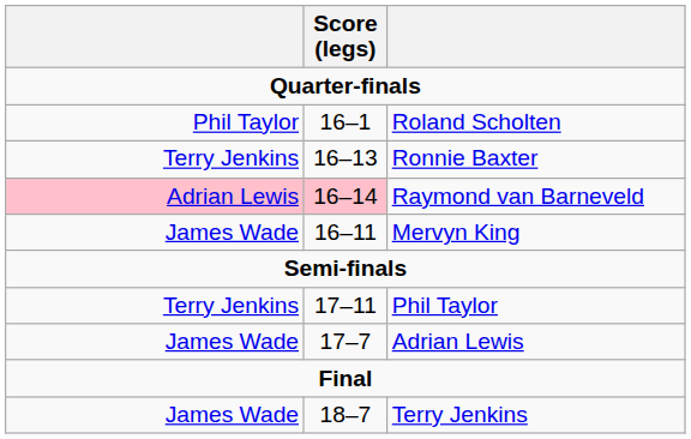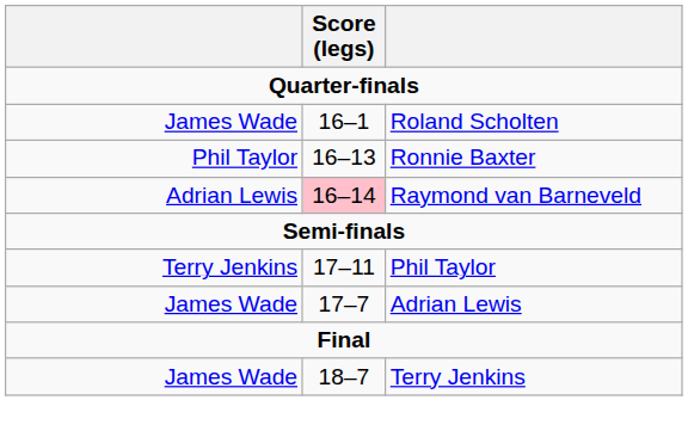 <table class=wikitable style="text-align:center">
 <tr>
 <th width=200></th>
 <th width=50>Score (legs)</th>
 <th width=200></th>
 </tr>
 <tr align=center>
 <td colspan="3"><strong>Quarter-finals</strong></td>
 </tr>
 <tr align=left>
-<td align=right><a href='#'>Phil Taylor</a> </td>
+<td align=right><a href='#'>James Wade</a> </td>
 <td align=center>16–1</td>
 <td> <a href='#'>Roland Scholten</a></td>
 </tr>
 <tr align=left>
-<td align=right><a href='#'>Terry Jenkins</a> </td>
+<td align=right><a href='#'>Phil Taylor</a> </td>
 <td align=center>16–13</td>
 <td> <a href='#'>Ronnie Baxter</a></td>
 </tr>
 <tr align=left>
-<td align=right style="background: pink;"><a href='#'>Adrian Lewis</a> </td>
+<td align=right><a href='#'>Adrian Lewis</a> </td>
 <td align=center style="background: pink;">16–14</td>
 <td> <a href='#'>Raymond van Barneveld</a></td>
-</tr>
-<tr align=left>
-<td align=right><a href='#'>James Wade</a> </td>
-<td align=center>16–11</td>
-<td> <a href='#'>Mervyn King</a></td>
 </tr>
 <tr align=center>
 <td colspan="3"><strong>Semi-finals</strong></td>
 </tr>
 <tr align=left>
 <td align=right><a href='#'>Terry Jenkins</a> </td>
 <td align=center>17–11</td>
 <td> <a href='#'>Phil Taylor</a></td>
 </tr>
 <tr align=left>
 <td align=right><a href='#'>James Wade</a> </td>
 <td align=center>17–7</td>
 <td> <a href='#'>Adrian Lewis</a></td>
 </tr>
 <tr align=center>
 <td colspan="3"><strong>Final</strong></td>
 </tr>
 <tr align=left>
 <td align=right><a href='#'>James Wade</a> </td>
 <td align=center>18–7</td>
 <td> <a href='#'>Terry Jenkins</a></td>
 </tr>
 </table>
